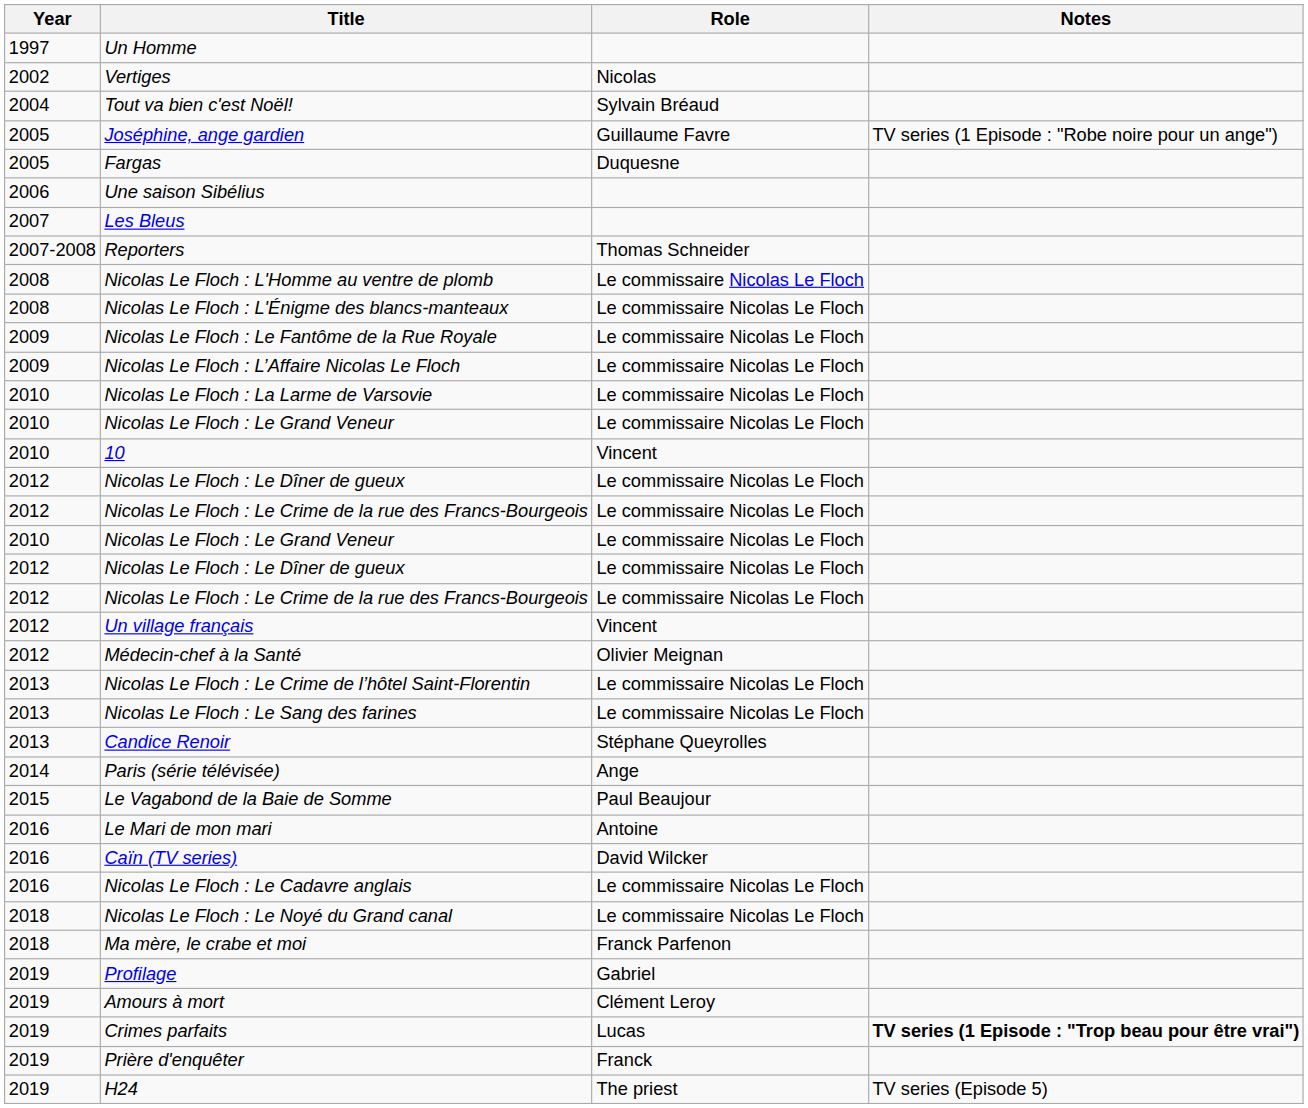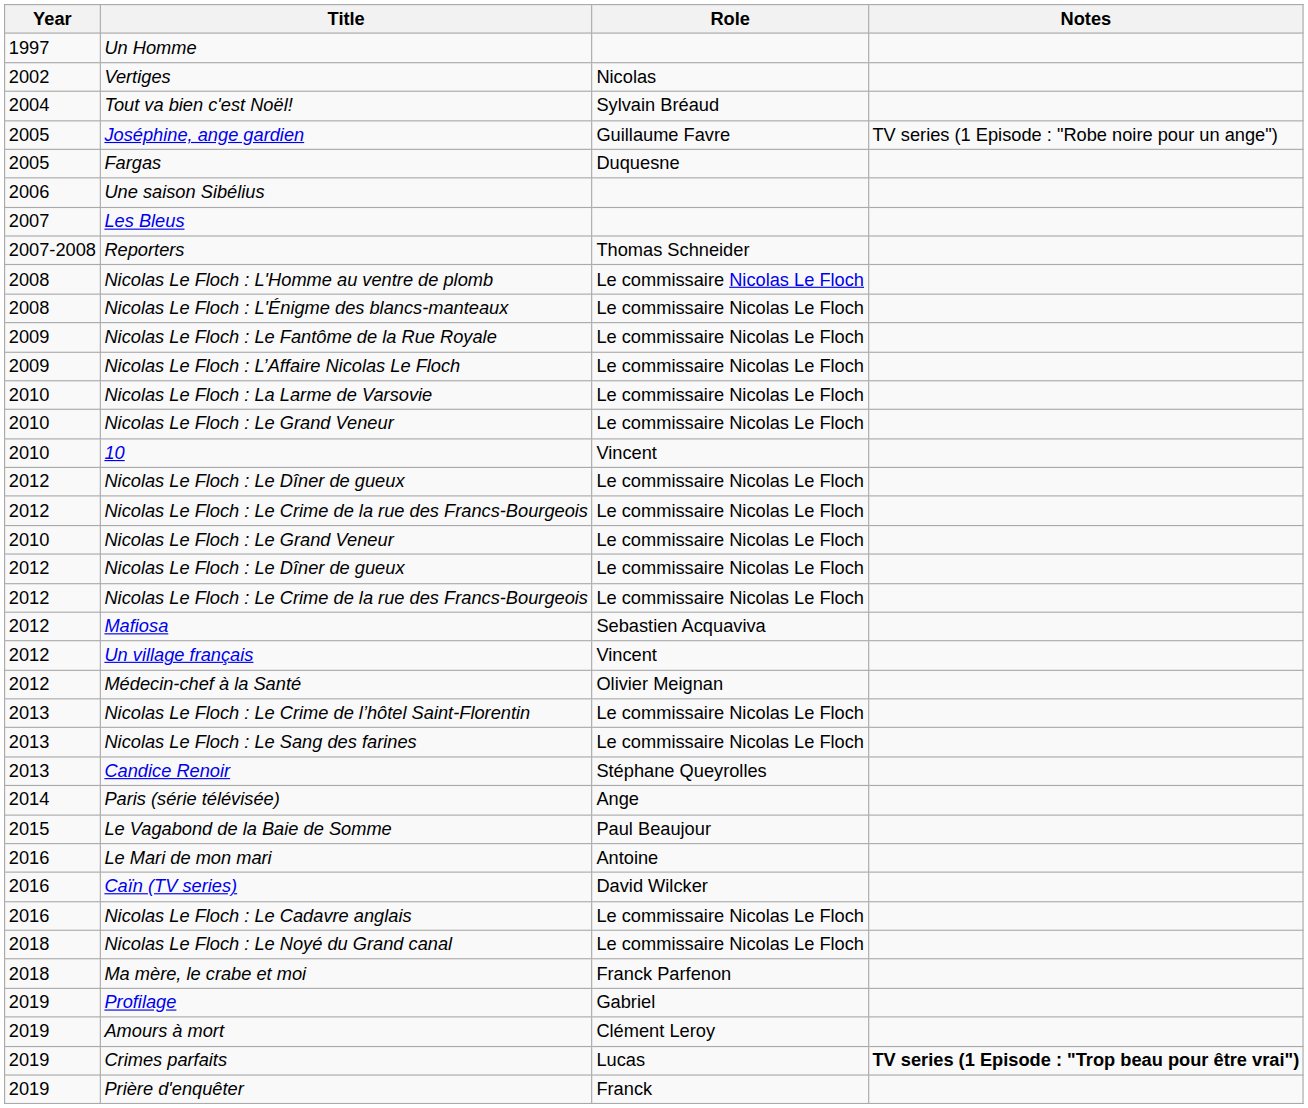 <table class="wikitable sortable">
 <tr>
 <th>Year</th>
 <th>Title</th>
 <th>Role</th>
 <th class="unsortable">Notes</th>
 </tr>
 <tr>
 <td>1997</td>
 <td><em>Un Homme</em></td>
 <td></td>
 <td></td>
 </tr>
 <tr>
 <td>2002</td>
 <td><em>Vertiges</em></td>
 <td>Nicolas</td>
 <td></td>
 </tr>
 <tr>
 <td>2004</td>
 <td><em> Tout va bien c'est Noël! </em></td>
 <td>Sylvain Bréaud</td>
 <td></td>
 </tr>
 <tr>
 <td>2005</td>
 <td><em><a href='#'>Joséphine, ange gardien</a></em></td>
 <td>Guillaume Favre</td>
 <td>TV series (1 Episode : "Robe noire pour un ange")</td>
 </tr>
 <tr>
 <td>2005</td>
 <td><em>Fargas</em></td>
 <td>Duquesne</td>
 <td></td>
 </tr>
 <tr>
 <td>2006</td>
 <td><em>Une saison Sibélius</em></td>
 <td></td>
 <td></td>
 </tr>
 <tr>
 <td>2007</td>
 <td><em><a href='#'>Les Bleus</a></em></td>
 <td></td>
 <td></td>
 </tr>
 <tr>
 <td>2007-2008</td>
 <td><em>Reporters</em></td>
 <td>Thomas Schneider</td>
 <td></td>
 </tr>
 <tr>
 <td>2008</td>
 <td><em>Nicolas Le Floch : L'Homme au ventre de plomb</em></td>
 <td>Le commissaire <a href='#'>Nicolas Le Floch</a></td>
 <td></td>
 </tr>
 <tr>
 <td>2008</td>
 <td><em>Nicolas Le Floch : L'Énigme des blancs-manteaux</em></td>
 <td>Le commissaire Nicolas Le Floch</td>
 <td></td>
 </tr>
 <tr>
 <td>2009</td>
 <td><em>Nicolas Le Floch : Le Fantôme de la Rue Royale</em></td>
 <td>Le commissaire Nicolas Le Floch</td>
 <td></td>
 </tr>
 <tr>
 <td>2009</td>
 <td><em>Nicolas Le Floch : L’Affaire Nicolas Le Floch</em></td>
 <td>Le commissaire Nicolas Le Floch</td>
 <td></td>
 </tr>
 <tr>
 <td>2010</td>
 <td><em>Nicolas Le Floch : La Larme de Varsovie</em></td>
 <td>Le commissaire Nicolas Le Floch</td>
 <td></td>
 </tr>
 <tr>
 <td>2010</td>
 <td><em>Nicolas Le Floch : Le Grand Veneur</em></td>
 <td>Le commissaire Nicolas Le Floch</td>
 <td></td>
 </tr>
 <tr>
 <td>2010</td>
 <td><em><a href='#'>10</a></em></td>
 <td>Vincent</td>
 <td></td>
 </tr>
 <tr>
 <td>2012</td>
 <td><em>Nicolas Le Floch : Le Dîner de gueux</em></td>
 <td>Le commissaire Nicolas Le Floch</td>
 <td></td>
 </tr>
 <tr>
 <td>2012</td>
 <td><em>Nicolas Le Floch : Le Crime de la rue des Francs-Bourgeois</em></td>
 <td>Le commissaire Nicolas Le Floch</td>
 <td></td>
 </tr>
 <tr>
 <td>2010</td>
 <td><em>Nicolas Le Floch : Le Grand Veneur</em></td>
 <td>Le commissaire Nicolas Le Floch</td>
 <td></td>
 </tr>
 <tr>
 <td>2012</td>
 <td><em>Nicolas Le Floch : Le Dîner de gueux</em></td>
 <td>Le commissaire Nicolas Le Floch</td>
 <td></td>
 </tr>
 <tr>
 <td>2012</td>
 <td><em>Nicolas Le Floch : Le Crime de la rue des Francs-Bourgeois</em></td>
 <td>Le commissaire Nicolas Le Floch</td>
 <td></td>
 </tr>
 <tr>
 <td>2012</td>
+<td><em><a href='#'>Mafiosa</a></em></td>
+<td>Sebastien Acquaviva</td>
+<td></td>
+</tr>
+<tr>
+<td>2012</td>
 <td><em><a href='#'>Un village français</a></em></td>
 <td>Vincent</td>
 <td></td>
 </tr>
 <tr>
 <td>2012</td>
 <td><em>Médecin-chef à la Santé</em></td>
 <td>Olivier Meignan</td>
 <td></td>
 </tr>
 <tr>
 <td>2013</td>
 <td><em>Nicolas Le Floch : Le Crime de l’hôtel Saint-Florentin</em></td>
 <td>Le commissaire Nicolas Le Floch</td>
 <td></td>
 </tr>
 <tr>
 <td>2013</td>
 <td><em>Nicolas Le Floch : Le Sang des farines</em></td>
 <td>Le commissaire Nicolas Le Floch</td>
 <td></td>
 </tr>
 <tr>
 <td>2013</td>
 <td><em><a href='#'>Candice Renoir</a></em></td>
 <td>Stéphane Queyrolles</td>
 <td></td>
 </tr>
 <tr>
 <td>2014</td>
 <td><em>Paris (série télévisée)</em></td>
 <td>Ange</td>
 <td></td>
 </tr>
 <tr>
 <td>2015</td>
 <td><em>Le Vagabond de la Baie de Somme</em></td>
 <td>Paul Beaujour</td>
 <td></td>
 </tr>
 <tr>
 <td>2016</td>
 <td><em>Le Mari de mon mari</em></td>
 <td>Antoine</td>
 <td></td>
 </tr>
 <tr>
 <td>2016</td>
 <td><em><a href='#'>Caïn (TV series)</a></em></td>
 <td>David Wilcker</td>
 <td></td>
 </tr>
 <tr>
 <td>2016</td>
 <td><em>Nicolas Le Floch : Le Cadavre anglais</em></td>
 <td>Le commissaire Nicolas Le Floch</td>
 <td></td>
 </tr>
 <tr>
 <td>2018</td>
 <td><em>Nicolas Le Floch : Le Noyé du Grand canal</em></td>
 <td>Le commissaire Nicolas Le Floch</td>
 <td></td>
 </tr>
 <tr>
 <td>2018</td>
 <td><em>Ma mère, le crabe et moi</em></td>
 <td>Franck Parfenon</td>
 <td></td>
 </tr>
 <tr>
 <td>2019</td>
 <td><em><a href='#'>Profilage</a></em></td>
 <td>Gabriel</td>
 <td></td>
 </tr>
 <tr>
 <td>2019</td>
 <td><em>Amours à mort</em></td>
 <td>Clément Leroy</td>
 <td></td>
 </tr>
 <tr>
 <td>2019</td>
 <td><em>Crimes parfaits</em></td>
 <td>Lucas</td>
 <td><strong>TV series (1 Episode : "Trop beau pour être vrai")</strong></td>
 </tr>
 <tr>
 <td>2019</td>
 <td><em>Prière d'enquêter</em></td>
 <td>Franck</td>
 <td></td>
 </tr>
 <tr>
-<td>2019</td>
-<td><em>H24</em></td>
-<td>The priest</td>
-<td>TV series (Episode 5)</td>
-</tr>
-<tr>
 </tr>
 </table>
